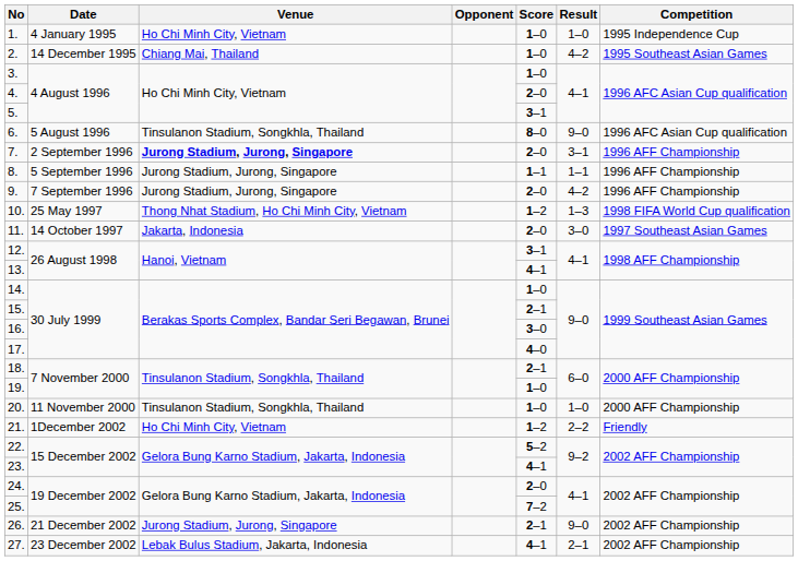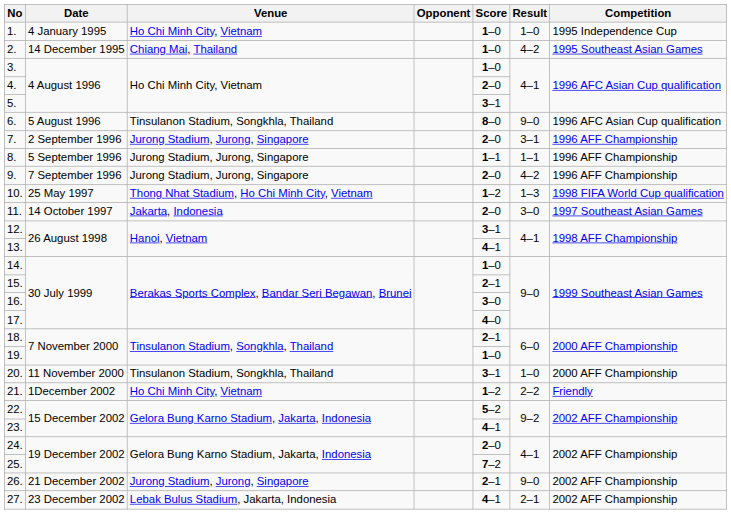 <table class=wikitable style="font-size:100%;">
 <tr>
 <th>No</th>
 <th>Date</th>
 <th>Venue</th>
 <th>Opponent</th>
 <th>Score</th>
 <th>Result</th>
 <th>Competition</th>
 </tr>
 <tr>
 <td>1.</td>
 <td>4 January 1995</td>
 <td><a href='#'>Ho Chi Minh City</a>, <a href='#'>Vietnam</a></td>
 <td></td>
 <td align=center><strong>1</strong>–0</td>
 <td align=center>1–0</td>
 <td>1995 Independence Cup</td>
 </tr>
 <tr>
 <td>2.</td>
 <td>14 December 1995</td>
 <td><a href='#'>Chiang Mai</a>, <a href='#'>Thailand</a></td>
 <td></td>
 <td align=center><strong>1</strong>–0</td>
 <td align=center>4–2</td>
 <td><a href='#'>1995 Southeast Asian Games</a></td>
 </tr>
 <tr>
 <td>3.</td>
 <td rowspan=3>4 August 1996</td>
 <td rowspan=3>Ho Chi Minh City, Vietnam</td>
 <td rowspan=3></td>
 <td align=center><strong>1</strong>–0</td>
 <td align=center rowspan=3>4–1</td>
 <td rowspan=3><a href='#'>1996 AFC Asian Cup qualification</a></td>
 </tr>
 <tr>
 <td>4.</td>
 <td align=center><strong>2</strong>–0</td>
 </tr>
 <tr>
 <td>5.</td>
 <td align=center><strong>3</strong>–1</td>
 </tr>
 <tr>
 <td>6.</td>
 <td>5 August 1996</td>
 <td>Tinsulanon Stadium, Songkhla, Thailand</td>
 <td></td>
 <td align=center><strong>8</strong>–0</td>
 <td align=center>9–0</td>
 <td>1996 AFC Asian Cup qualification</td>
 </tr>
 <tr>
 <td>7.</td>
 <td>2 September 1996</td>
-<td><strong><a href='#'>Jurong Stadium</a>, <a href='#'>Jurong</a>, <a href='#'>Singapore</a></strong></td>
+<td><a href='#'>Jurong Stadium</a>, <a href='#'>Jurong</a>, <a href='#'>Singapore</a></td>
 <td></td>
 <td align=center><strong>2</strong>–0</td>
 <td align=center>3–1</td>
 <td><a href='#'>1996 AFF Championship</a></td>
 </tr>
 <tr>
 <td>8.</td>
 <td>5 September 1996</td>
 <td>Jurong Stadium, Jurong, Singapore</td>
 <td></td>
 <td align=center><strong>1</strong>–1</td>
 <td align=center>1–1</td>
 <td>1996 AFF Championship</td>
 </tr>
 <tr>
 <td>9.</td>
 <td>7 September 1996</td>
 <td>Jurong Stadium, Jurong, Singapore</td>
 <td></td>
 <td align=center><strong>2</strong>–0</td>
 <td align=center>4–2</td>
 <td>1996 AFF Championship</td>
 </tr>
 <tr>
 <td>10.</td>
 <td>25 May 1997</td>
 <td><a href='#'>Thong Nhat Stadium</a>, <a href='#'>Ho Chi Minh City</a>, <a href='#'>Vietnam</a></td>
 <td></td>
 <td align=center><strong>1</strong>–2</td>
 <td align=center>1–3</td>
 <td><a href='#'>1998 FIFA World Cup qualification</a></td>
 </tr>
 <tr>
 <td>11.</td>
 <td>14 October 1997</td>
 <td><a href='#'>Jakarta</a>, <a href='#'>Indonesia</a></td>
 <td></td>
 <td align=center><strong>2</strong>–0</td>
 <td align=center>3–0</td>
 <td><a href='#'>1997 Southeast Asian Games</a></td>
 </tr>
 <tr>
 <td>12.</td>
 <td rowspan=2>26 August 1998</td>
 <td rowspan=2><a href='#'>Hanoi</a>, <a href='#'>Vietnam</a></td>
 <td rowspan=2></td>
 <td align=center><strong>3</strong>–1</td>
 <td align=center rowspan=2>4–1</td>
 <td rowspan=2><a href='#'>1998 AFF Championship</a></td>
 </tr>
 <tr>
 <td>13.</td>
 <td align=center><strong>4</strong>–1</td>
 </tr>
 <tr>
 <td>14.</td>
 <td rowspan=4>30 July 1999</td>
 <td rowspan=4><a href='#'>Berakas Sports Complex</a>, <a href='#'>Bandar Seri Begawan</a>, <a href='#'>Brunei</a></td>
 <td rowspan=4></td>
 <td align=center><strong>1</strong>–0</td>
 <td align=center rowspan=4>9–0</td>
 <td rowspan=4><a href='#'>1999 Southeast Asian Games</a></td>
 </tr>
 <tr>
 <td>15.</td>
 <td align=center><strong>2</strong>–1</td>
 </tr>
 <tr>
 <td>16.</td>
 <td align=center><strong>3</strong>–0</td>
 </tr>
 <tr>
 <td>17.</td>
 <td align=center><strong>4</strong>–0</td>
 </tr>
 <tr>
 <td>18.</td>
 <td rowspan=2>7 November 2000</td>
 <td rowspan=2><a href='#'>Tinsulanon Stadium</a>, <a href='#'>Songkhla</a>, <a href='#'>Thailand</a></td>
 <td rowspan=2></td>
 <td align=center><strong>2</strong>–1</td>
 <td align=center rowspan=2>6–0</td>
 <td rowspan=2><a href='#'>2000 AFF Championship</a></td>
 </tr>
 <tr>
 <td>19.</td>
 <td align=center><strong>1</strong>–0</td>
 </tr>
 <tr>
 <td>20.</td>
 <td>11 November 2000</td>
 <td>Tinsulanon Stadium, Songkhla, Thailand</td>
 <td></td>
-<td align=center><strong>1</strong>–0</td>
+<td align=center><strong>3</strong>–1</td>
 <td align=center>1–0</td>
 <td>2000 AFF Championship</td>
 </tr>
 <tr>
 <td>21.</td>
 <td>1December 2002</td>
 <td><a href='#'>Ho Chi Minh City</a>, <a href='#'>Vietnam</a></td>
 <td></td>
 <td align=center><strong>1</strong>–2</td>
 <td align=center>2–2</td>
 <td><a href='#'>Friendly</a></td>
 </tr>
 <tr>
 <td>22.</td>
 <td rowspan=2>15 December 2002</td>
 <td rowspan=2><a href='#'>Gelora Bung Karno Stadium</a>, <a href='#'>Jakarta</a>, <a href='#'>Indonesia</a></td>
 <td rowspan=2></td>
 <td align=center><strong>5</strong>–2</td>
 <td align=center rowspan=2>9–2</td>
 <td rowspan=2><a href='#'>2002 AFF Championship</a></td>
 </tr>
 <tr>
 <td>23.</td>
 <td align=center><strong>4</strong>–1</td>
 </tr>
 <tr>
 <td>24.</td>
 <td rowspan=2>19 December 2002</td>
 <td rowspan=2>Gelora Bung Karno Stadium, Jakarta, <a href='#'>Indonesia</a></td>
 <td rowspan=2></td>
 <td align=center><strong>2</strong>–0</td>
 <td align=center rowspan=2>4–1</td>
 <td rowspan=2>2002 AFF Championship</td>
 </tr>
 <tr>
 <td>25.</td>
 <td align=center><strong>7</strong>–2</td>
 </tr>
 <tr>
 <td>26.</td>
 <td>21 December 2002</td>
 <td><a href='#'>Jurong Stadium</a>, <a href='#'>Jurong</a>, <a href='#'>Singapore</a></td>
 <td></td>
 <td align=center><strong>2</strong>–1</td>
 <td align=center>9–0</td>
 <td>2002 AFF Championship</td>
 </tr>
 <tr>
 <td>27.</td>
 <td>23 December 2002</td>
 <td><a href='#'>Lebak Bulus Stadium</a>, Jakarta, Indonesia</td>
 <td></td>
 <td align=center><strong>4</strong>–1</td>
 <td align=center>2–1</td>
 <td>2002 AFF Championship</td>
 </tr>
 </table>
